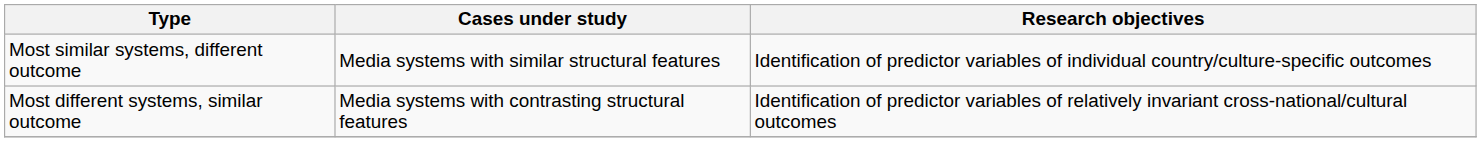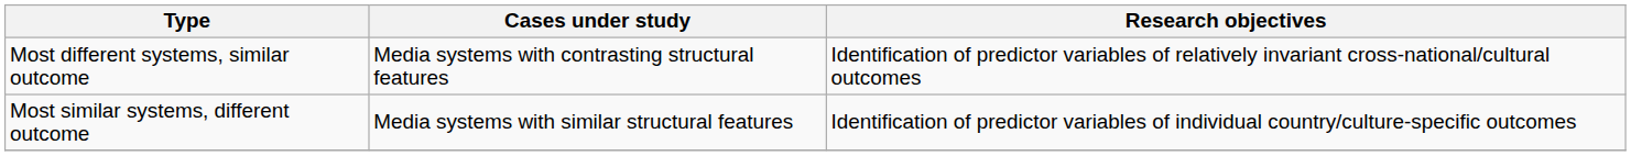 <table class="wikitable">
 <tr>
 <th>Type</th>
 <th>Cases under study</th>
 <th>Research objectives</th>
 </tr>
 <tr>
+<td>Most different systems, similar outcome</td>
+<td>Media systems with contrasting structural features</td>
+<td>Identification of predictor variables of relatively invariant cross-national/cultural outcomes</td>
+</tr>
+<tr>
 <td>Most similar systems, different outcome</td>
 <td>Media systems with similar structural features</td>
 <td>Identification of predictor variables of individual country/culture-specific outcomes</td>
 </tr>
 <tr>
-<td>Most different systems, similar outcome</td>
-<td>Media systems with contrasting structural features</td>
-<td>Identification of predictor variables of relatively invariant cross-national/cultural outcomes</td>
-</tr>
-<tr>
 </tr>
 </table>
